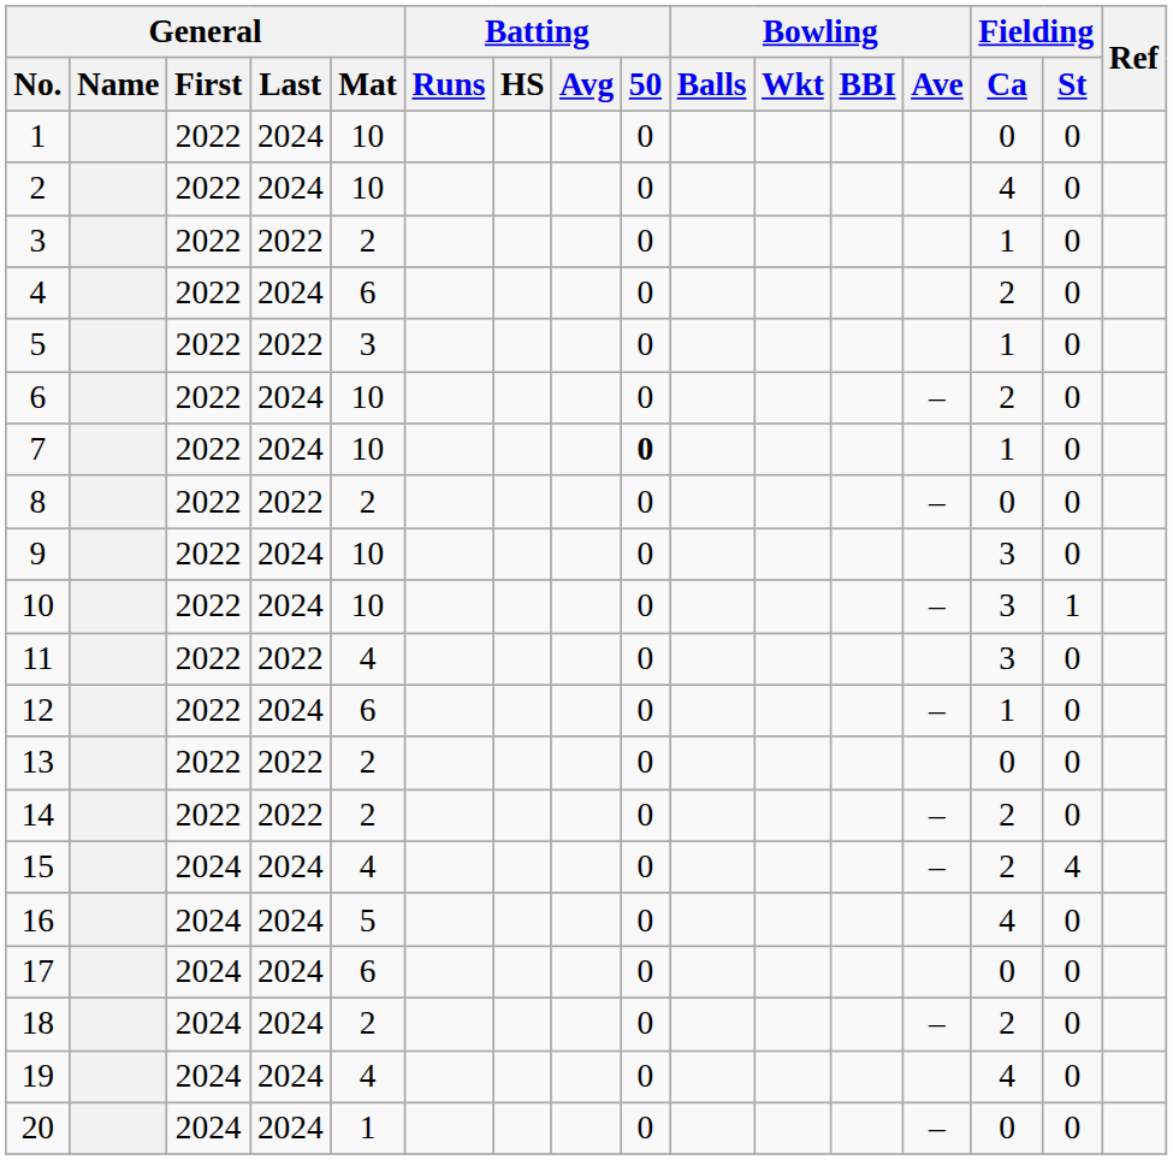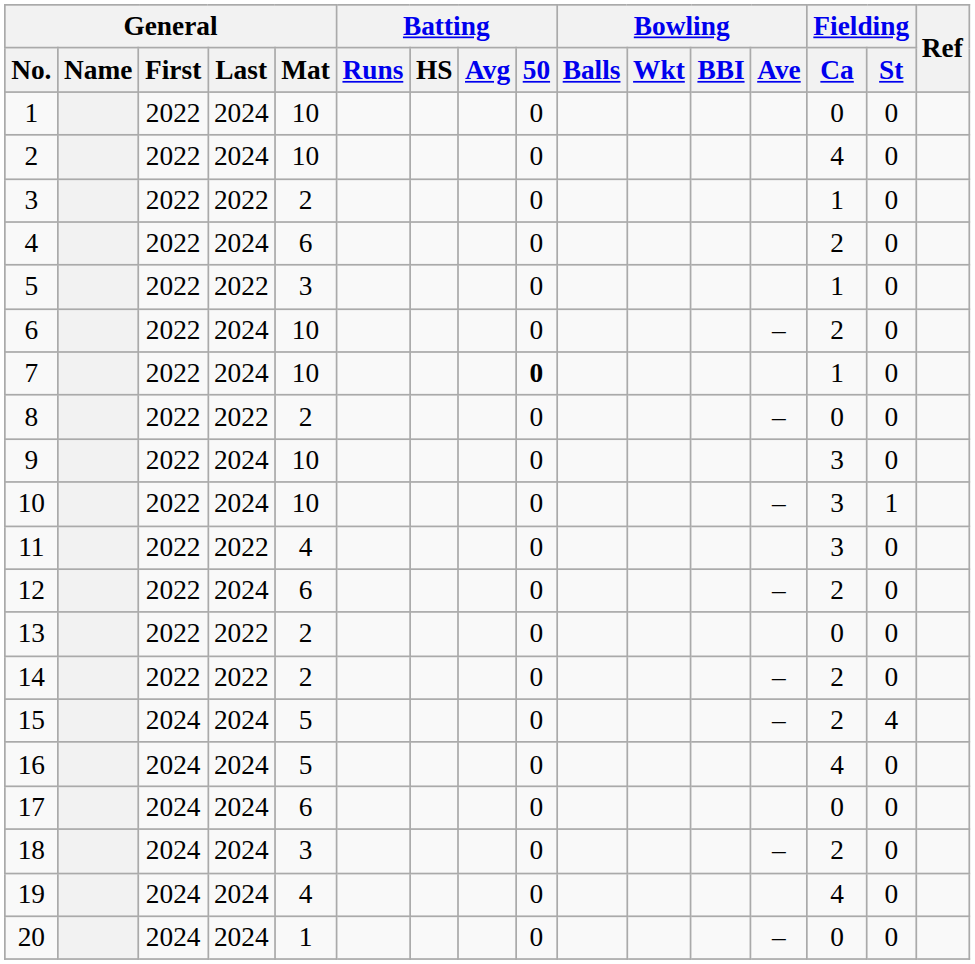 <table class="wikitable plainrowheaders sortable">
 <tr align="center">
 <th scope="col" colspan=5 class="unsortable">General</th>
 <th scope="col" colspan=4 class="unsortable"><a href='#'>Batting</a></th>
 <th scope="col" colspan=4 class="unsortable"><a href='#'>Bowling</a></th>
 <th scope="col" colspan=2 class="unsortable"><a href='#'>Fielding</a></th>
 <th scope="col" rowspan=2 class="unsortable">Ref</th>
 </tr>
 <tr align="center">
 <th scope="col">No.</th>
 <th scope="col">Name</th>
 <th scope="col">First</th>
 <th scope="col">Last</th>
 <th scope="col">Mat</th>
 <th scope="col"><a href='#'>Runs</a></th>
 <th scope="col">HS</th>
 <th scope="col"><a href='#'>Avg</a></th>
 <th scope="col"><a href='#'>50</a></th>
 <th scope="col"><a href='#'>Balls</a></th>
 <th scope="col"><a href='#'>Wkt</a></th>
 <th scope="col"><a href='#'>BBI</a></th>
 <th scope="col"><a href='#'>Ave</a></th>
 <th scope="col"><a href='#'>Ca</a></th>
 <th scope="col"><a href='#'>St</a></th>
 </tr>
 <tr align="center">
 <td>1</td>
 <th scope="row" align="left"></th>
 <td>2022</td>
 <td>2024</td>
 <td>10</td>
 <td></td>
 <td></td>
 <td></td>
 <td>0</td>
 <td></td>
 <td></td>
 <td></td>
 <td></td>
 <td>0</td>
 <td>0</td>
 <td></td>
 </tr>
 <tr align="center">
 <td>2</td>
 <th scope="row" align="left"></th>
 <td>2022</td>
 <td>2024</td>
 <td>10</td>
 <td></td>
 <td></td>
 <td></td>
 <td>0</td>
 <td></td>
 <td></td>
 <td></td>
 <td></td>
 <td>4</td>
 <td>0</td>
 <td></td>
 </tr>
 <tr align="center">
 <td>3</td>
 <th scope="row" align="left"></th>
 <td>2022</td>
 <td>2022</td>
 <td>2</td>
 <td></td>
 <td></td>
 <td></td>
 <td>0</td>
 <td></td>
 <td></td>
 <td></td>
 <td></td>
 <td>1</td>
 <td>0</td>
 <td></td>
 </tr>
 <tr align="center">
 <td>4</td>
 <th scope="row" align="left"></th>
 <td>2022</td>
 <td>2024</td>
 <td>6</td>
 <td></td>
 <td></td>
 <td></td>
 <td>0</td>
 <td></td>
 <td></td>
 <td></td>
 <td></td>
 <td>2</td>
 <td>0</td>
 <td></td>
 </tr>
 <tr align="center">
 <td>5</td>
 <th scope="row" align="left"></th>
 <td>2022</td>
 <td>2022</td>
 <td>3</td>
 <td></td>
 <td></td>
 <td></td>
 <td>0</td>
 <td></td>
 <td></td>
 <td></td>
 <td></td>
 <td>1</td>
 <td>0</td>
 <td></td>
 </tr>
 <tr align="center">
 <td>6</td>
 <th scope="row" align="left"></th>
 <td>2022</td>
 <td>2024</td>
 <td>10</td>
 <td></td>
 <td></td>
 <td></td>
 <td>0</td>
 <td></td>
 <td></td>
 <td></td>
 <td>–</td>
 <td>2</td>
 <td>0</td>
 <td></td>
 </tr>
 <tr align="center">
 <td>7</td>
 <th scope="row" align="left"></th>
 <td>2022</td>
 <td>2024</td>
 <td>10</td>
 <td></td>
 <td></td>
 <td></td>
 <td><strong>0</strong></td>
 <td></td>
 <td></td>
 <td></td>
 <td></td>
 <td>1</td>
 <td>0</td>
 <td></td>
 </tr>
 <tr align="center">
 <td>8</td>
 <th scope="row" align="left"></th>
 <td>2022</td>
 <td>2022</td>
 <td>2</td>
 <td></td>
 <td></td>
 <td></td>
 <td>0</td>
 <td></td>
 <td></td>
 <td></td>
 <td>–</td>
 <td>0</td>
 <td>0</td>
 <td></td>
 </tr>
 <tr align="center">
 <td>9</td>
 <th scope="row" align="left"></th>
 <td>2022</td>
 <td>2024</td>
 <td>10</td>
 <td></td>
 <td></td>
 <td></td>
 <td>0</td>
 <td></td>
 <td></td>
 <td></td>
 <td></td>
 <td>3</td>
 <td>0</td>
 <td></td>
 </tr>
 <tr align="center">
 <td>10</td>
 <th scope="row" align="left"></th>
 <td>2022</td>
 <td>2024</td>
 <td>10</td>
 <td></td>
 <td></td>
 <td></td>
 <td>0</td>
 <td></td>
 <td></td>
 <td></td>
 <td>–</td>
 <td>3</td>
 <td>1</td>
 <td></td>
 </tr>
 <tr align="center">
 <td>11</td>
 <th scope="row" align="left"></th>
 <td>2022</td>
 <td>2022</td>
 <td>4</td>
 <td></td>
 <td></td>
 <td></td>
 <td>0</td>
 <td></td>
 <td></td>
 <td></td>
 <td></td>
 <td>3</td>
 <td>0</td>
 <td></td>
 </tr>
 <tr align="center">
 <td>12</td>
 <th scope="row" align="left"></th>
 <td>2022</td>
 <td>2024</td>
 <td>6</td>
 <td></td>
 <td></td>
 <td></td>
 <td>0</td>
 <td></td>
 <td></td>
 <td></td>
 <td>–</td>
-<td>1</td>
+<td>2</td>
 <td>0</td>
 <td></td>
 </tr>
 <tr align="center">
 <td>13</td>
 <th scope="row" align="left"></th>
 <td>2022</td>
 <td>2022</td>
 <td>2</td>
 <td></td>
 <td></td>
 <td></td>
 <td>0</td>
 <td></td>
 <td></td>
 <td></td>
 <td></td>
 <td>0</td>
 <td>0</td>
 <td></td>
 </tr>
 <tr align="center">
 <td>14</td>
 <th scope="row" align="left"></th>
 <td>2022</td>
 <td>2022</td>
 <td>2</td>
 <td></td>
 <td></td>
 <td></td>
 <td>0</td>
 <td></td>
 <td></td>
 <td></td>
 <td>–</td>
 <td>2</td>
 <td>0</td>
 <td></td>
 </tr>
 <tr align="center">
 <td>15</td>
 <th scope="row" align="left"></th>
 <td>2024</td>
 <td>2024</td>
-<td>4</td>
+<td>5</td>
 <td></td>
 <td></td>
 <td></td>
 <td>0</td>
 <td></td>
 <td></td>
 <td></td>
 <td>–</td>
 <td>2</td>
 <td>4</td>
 <td></td>
 </tr>
 <tr align="center">
 <td>16</td>
 <th scope="row" align="left"></th>
 <td>2024</td>
 <td>2024</td>
 <td>5</td>
 <td></td>
 <td></td>
 <td></td>
 <td>0</td>
 <td></td>
 <td></td>
 <td></td>
 <td></td>
 <td>4</td>
 <td>0</td>
 <td></td>
 </tr>
 <tr align="center">
 <td>17</td>
 <th scope="row" align="left"></th>
 <td>2024</td>
 <td>2024</td>
 <td>6</td>
 <td></td>
 <td></td>
 <td></td>
 <td>0</td>
 <td></td>
 <td></td>
 <td></td>
 <td></td>
 <td>0</td>
 <td>0</td>
 <td></td>
 </tr>
 <tr align="center">
 <td>18</td>
 <th scope="row" align="left"></th>
 <td>2024</td>
 <td>2024</td>
-<td>2</td>
+<td>3</td>
 <td></td>
 <td></td>
 <td></td>
 <td>0</td>
 <td></td>
 <td></td>
 <td></td>
 <td>–</td>
 <td>2</td>
 <td>0</td>
 <td></td>
 </tr>
 <tr align="center">
 <td>19</td>
 <th scope="row" align="left"></th>
 <td>2024</td>
 <td>2024</td>
 <td>4</td>
 <td></td>
 <td></td>
 <td></td>
 <td>0</td>
 <td></td>
 <td></td>
 <td></td>
 <td></td>
 <td>4</td>
 <td>0</td>
 <td></td>
 </tr>
 <tr align="center">
 <td>20</td>
 <th scope="row" align="left"></th>
 <td>2024</td>
 <td>2024</td>
 <td>1</td>
 <td></td>
 <td></td>
 <td></td>
 <td>0</td>
 <td></td>
 <td></td>
 <td></td>
 <td>–</td>
 <td>0</td>
 <td>0</td>
 <td></td>
 </tr>
 </table>
